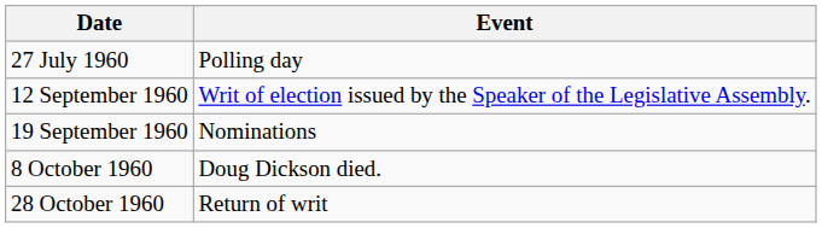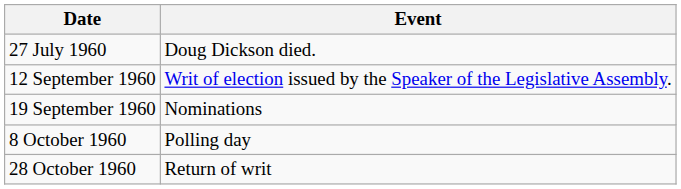 <table class="wikitable">
 <tr>
 <th>Date</th>
 <th>Event</th>
 </tr>
 <tr>
 <td>27 July 1960</td>
-<td>Polling day</td>
+<td>Doug Dickson died.</td>
 </tr>
 <tr>
 <td>12 September 1960</td>
 <td><a href='#'>Writ of election</a> issued by the <a href='#'>Speaker of the Legislative Assembly</a>.</td>
 </tr>
 <tr>
 <td>19 September 1960</td>
 <td>Nominations</td>
 </tr>
 <tr>
 <td>8 October 1960</td>
-<td>Doug Dickson died.</td>
+<td>Polling day</td>
 </tr>
 <tr>
 <td>28 October 1960</td>
 <td>Return of writ</td>
 </tr>
 </table>
